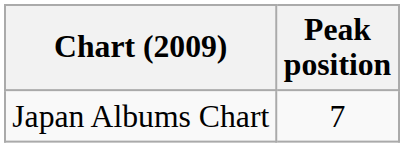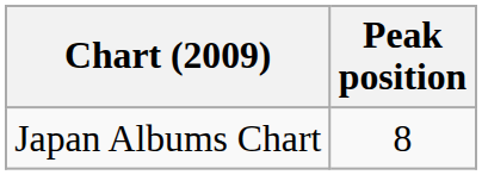 <table class="wikitable sortable">
 <tr>
 <th align="left">Chart (2009)</th>
 <th align="left">Peak<br>position</th>
 </tr>
 <tr>
 <td align="left">Japan Albums Chart</td>
-<td style="text-align:center;">7</td>
+<td style="text-align:center;">8</td>
 </tr>
 </table>
